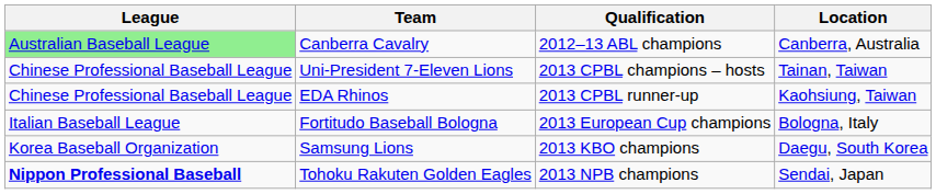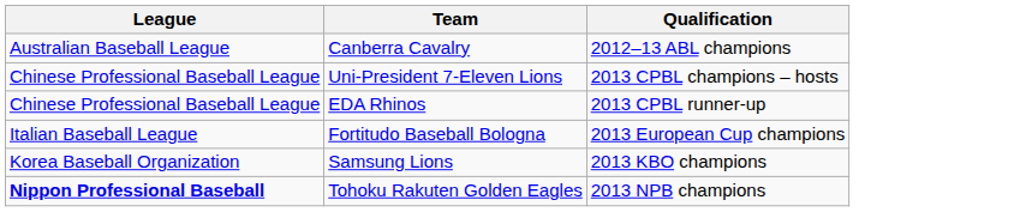 <table class="wikitable">
 <tr>
 <th>League</th>
 <th>Team</th>
 <th>Qualification</th>
-<th>Location</th>
 </tr>
 <tr>
-<td style="background: lightgreen;"><a href='#'>Australian Baseball League</a></td>
+<td><a href='#'>Australian Baseball League</a></td>
 <td> <a href='#'>Canberra Cavalry</a></td>
 <td><a href='#'>2012–13 ABL</a> champions</td>
-<td><a href='#'>Canberra</a>, Australia</td>
 </tr>
 <tr>
 <td><a href='#'>Chinese Professional Baseball League</a></td>
 <td> <a href='#'>Uni-President 7-Eleven Lions</a></td>
 <td><a href='#'>2013 CPBL</a> champions – hosts</td>
-<td><a href='#'>Tainan</a>, <a href='#'>Taiwan</a></td>
 </tr>
 <tr>
 <td><a href='#'>Chinese Professional Baseball League</a></td>
 <td> <a href='#'>EDA Rhinos</a></td>
 <td><a href='#'>2013 CPBL</a> runner-up</td>
-<td><a href='#'>Kaohsiung</a>, <a href='#'>Taiwan</a></td>
 </tr>
 <tr>
 <td><a href='#'>Italian Baseball League</a></td>
 <td> <a href='#'>Fortitudo Baseball Bologna</a></td>
 <td><a href='#'>2013 European Cup</a> champions</td>
-<td><a href='#'>Bologna</a>, Italy</td>
 </tr>
 <tr>
 <td><a href='#'>Korea Baseball Organization</a></td>
 <td> <a href='#'>Samsung Lions</a></td>
 <td><a href='#'>2013 KBO</a> champions</td>
-<td><a href='#'>Daegu</a>, <a href='#'>South Korea</a></td>
 </tr>
 <tr>
 <td><strong><a href='#'>Nippon Professional Baseball</a></strong></td>
 <td> <a href='#'>Tohoku Rakuten Golden Eagles</a></td>
 <td><a href='#'>2013 NPB</a> champions</td>
-<td><a href='#'>Sendai</a>, Japan</td>
 </tr>
 </table>
